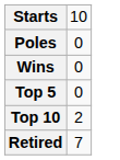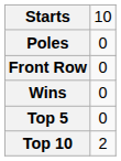 <table class="wikitable" style="text-align:center">
 <tr>
 <th>Starts</th>
 <td>10</td>
 </tr>
 <tr>
 <th>Poles</th>
+<td>0</td>
+</tr>
+<tr>
+<th>Front Row</th>
 <td>0</td>
 </tr>
 <tr>
 <th>Wins</th>
 <td>0</td>
 </tr>
 <tr>
 <th>Top 5</th>
 <td>0</td>
 </tr>
 <tr>
 <th>Top 10</th>
 <td>2</td>
 </tr>
-<tr>
-<th>Retired</th>
-<td>7</td>
-</tr>
 </table>
